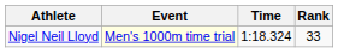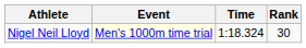 <table class=wikitable style="font-size:90%">
 <tr>
 <th>Athlete</th>
 <th>Event</th>
 <th>Time</th>
 <th>Rank</th>
 </tr>
 <tr align=center>
 <td align=left><a href='#'>Nigel Neil Lloyd</a></td>
 <td align=left style="background: lightyellow;"><a href='#'>Men's 1000m time trial</a></td>
 <td>1:18.324</td>
-<td>33</td>
+<td>30</td>
 </tr>
 </table>
